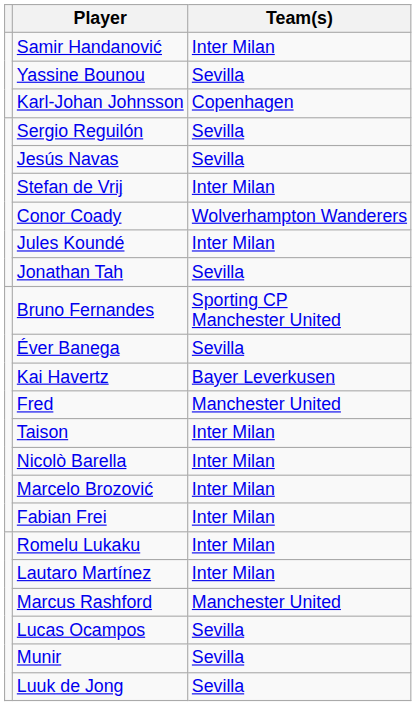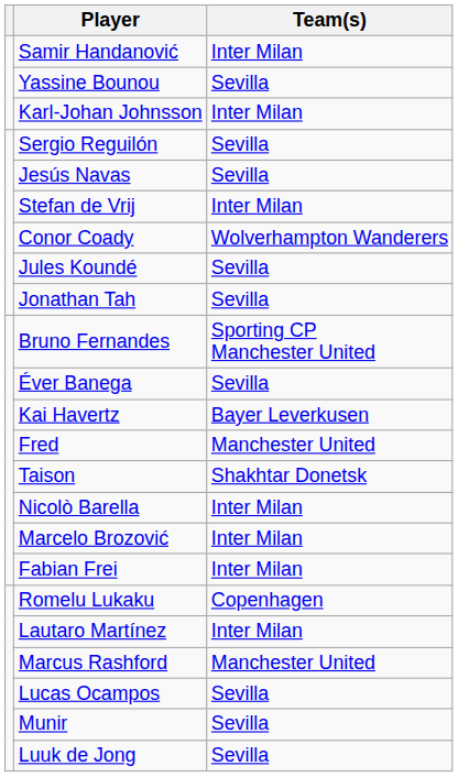 <table class="wikitable" style="text-align:center">
 <tr>
 <th></th>
 <th>Player</th>
 <th>Team(s)</th>
 </tr>
 <tr>
 <td rowspan=3></td>
 <td align=left> <a href='#'>Samir Handanović</a></td>
 <td align=left> <a href='#'>Inter Milan</a></td>
 </tr>
 <tr>
 <td align=left> <a href='#'>Yassine Bounou</a></td>
 <td align=left> <a href='#'>Sevilla</a></td>
 </tr>
 <tr>
 <td align=left> <a href='#'>Karl-Johan Johnsson</a></td>
-<td align=left> <a href='#'>Copenhagen</a></td>
+<td align=left> <a href='#'>Inter Milan</a></td>
 </tr>
 <tr>
 <td rowspan=6></td>
 <td align=left> <a href='#'>Sergio Reguilón</a></td>
 <td align=left> <a href='#'>Sevilla</a></td>
 </tr>
 <tr>
 <td align=left> <a href='#'>Jesús Navas</a></td>
 <td align=left> <a href='#'>Sevilla</a></td>
 </tr>
 <tr>
 <td align=left> <a href='#'>Stefan de Vrij</a></td>
 <td align=left> <a href='#'>Inter Milan</a></td>
 </tr>
 <tr>
 <td align=left> <a href='#'>Conor Coady</a></td>
 <td align=left> <a href='#'>Wolverhampton Wanderers</a></td>
 </tr>
 <tr>
 <td align=left> <a href='#'>Jules Koundé</a></td>
-<td align=left> <a href='#'>Inter Milan</a></td>
+<td align=left> <a href='#'>Sevilla</a></td>
 </tr>
 <tr>
 <td align=left> <a href='#'>Jonathan Tah</a></td>
 <td align=left> <a href='#'>Sevilla</a></td>
 </tr>
 <tr>
 <td rowspan=8></td>
 <td align=left> <a href='#'>Bruno Fernandes</a></td>
 <td align=left> <a href='#'>Sporting CP</a><br> <a href='#'>Manchester United</a></td>
 </tr>
 <tr>
 <td align=left> <a href='#'>Éver Banega</a></td>
 <td align=left> <a href='#'>Sevilla</a></td>
 </tr>
 <tr>
 <td align=left> <a href='#'>Kai Havertz</a></td>
 <td align=left> <a href='#'>Bayer Leverkusen</a></td>
 </tr>
 <tr>
 <td align=left> <a href='#'>Fred</a></td>
 <td align=left> <a href='#'>Manchester United</a></td>
 </tr>
 <tr>
 <td align=left> <a href='#'>Taison</a></td>
-<td align=left> <a href='#'>Inter Milan</a></td>
+<td align=left> <a href='#'>Shakhtar Donetsk</a></td>
 </tr>
 <tr>
 <td align=left> <a href='#'>Nicolò Barella</a></td>
 <td align=left> <a href='#'>Inter Milan</a></td>
 </tr>
 <tr>
 <td align=left> <a href='#'>Marcelo Brozović</a></td>
 <td align=left> <a href='#'>Inter Milan</a></td>
 </tr>
 <tr>
 <td align=left> <a href='#'>Fabian Frei</a></td>
 <td align=left> <a href='#'>Inter Milan</a></td>
 </tr>
 <tr>
 <td rowspan=6></td>
 <td align=left> <a href='#'>Romelu Lukaku</a></td>
-<td align=left> <a href='#'>Inter Milan</a></td>
+<td align=left> <a href='#'>Copenhagen</a></td>
 </tr>
 <tr>
 <td align=left> <a href='#'>Lautaro Martínez</a></td>
 <td align=left> <a href='#'>Inter Milan</a></td>
 </tr>
 <tr>
 <td align=left> <a href='#'>Marcus Rashford</a></td>
 <td align=left> <a href='#'>Manchester United</a></td>
 </tr>
 <tr>
 <td align=left> <a href='#'>Lucas Ocampos</a></td>
 <td align=left> <a href='#'>Sevilla</a></td>
 </tr>
 <tr>
 <td align=left> <a href='#'>Munir</a></td>
 <td align=left> <a href='#'>Sevilla</a></td>
 </tr>
 <tr>
 <td align=left> <a href='#'>Luuk de Jong</a></td>
 <td align=left> <a href='#'>Sevilla</a></td>
 </tr>
 </table>
